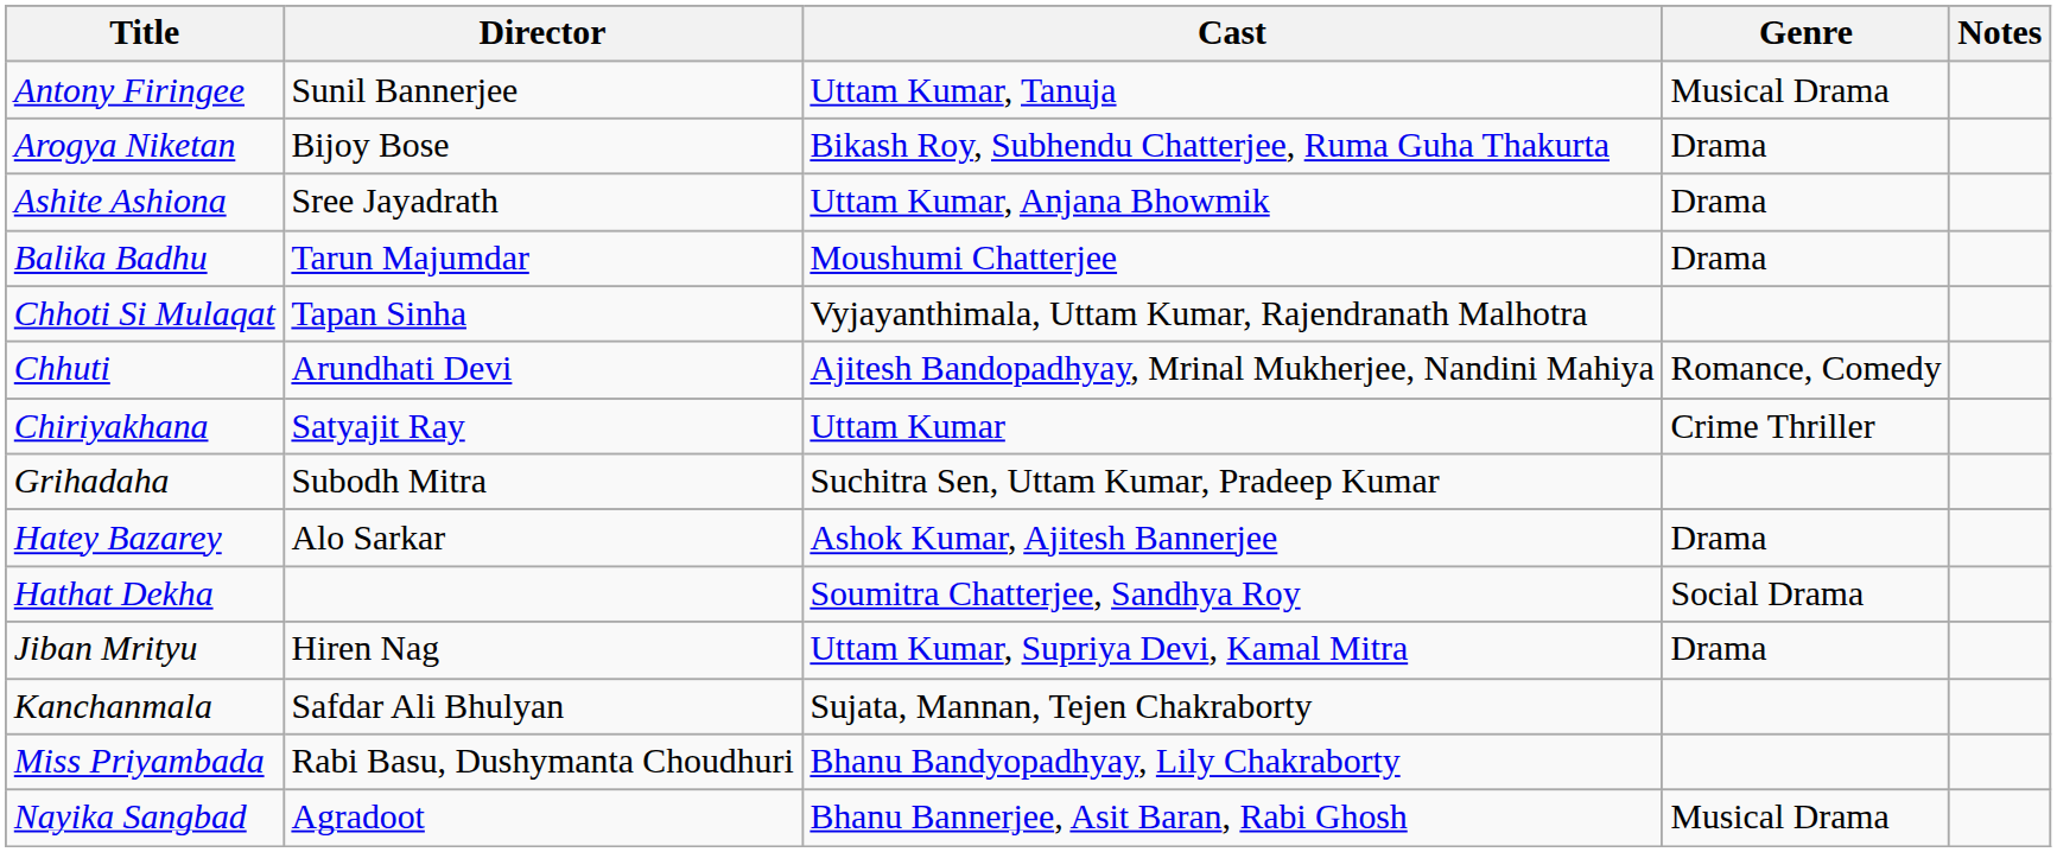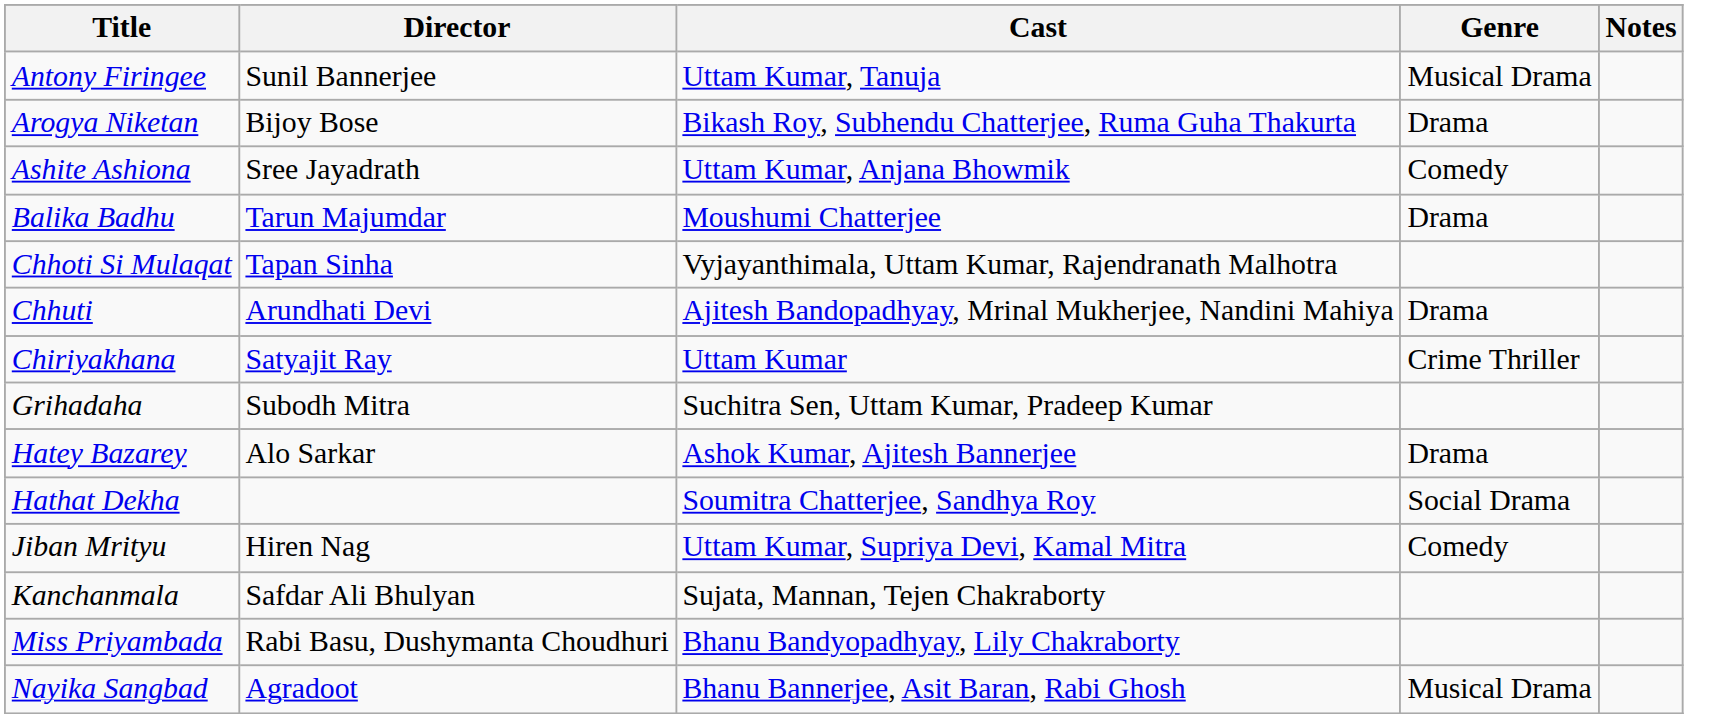 <table class="wikitable sortable" border="0">
 <tr>
 <th>Title</th>
 <th>Director</th>
 <th>Cast</th>
 <th>Genre</th>
 <th>Notes</th>
 </tr>
 <tr>
 <td><em><a href='#'>Antony Firingee</a></em></td>
 <td>Sunil Bannerjee</td>
 <td><a href='#'>Uttam Kumar</a>, <a href='#'>Tanuja</a></td>
 <td>Musical Drama</td>
 <td></td>
 </tr>
 <tr>
 <td><em><a href='#'>Arogya Niketan</a></em></td>
 <td>Bijoy Bose</td>
 <td><a href='#'>Bikash Roy</a>, <a href='#'>Subhendu Chatterjee</a>, <a href='#'>Ruma Guha Thakurta</a></td>
 <td>Drama</td>
 <td></td>
 </tr>
 <tr>
 <td><em><a href='#'>Ashite Ashiona</a></em></td>
 <td>Sree Jayadrath</td>
 <td><a href='#'>Uttam Kumar</a>, <a href='#'>Anjana Bhowmik</a></td>
-<td>Drama</td>
+<td>Comedy</td>
 <td></td>
 </tr>
 <tr>
 <td><em><a href='#'>Balika Badhu</a></em></td>
 <td><a href='#'>Tarun Majumdar</a></td>
 <td><a href='#'>Moushumi Chatterjee</a></td>
 <td>Drama</td>
 <td></td>
 </tr>
 <tr>
 <td><em><a href='#'>Chhoti Si Mulaqat</a></em></td>
 <td><a href='#'>Tapan Sinha</a></td>
 <td>Vyjayanthimala, Uttam Kumar, Rajendranath Malhotra</td>
 <td></td>
 <td></td>
 </tr>
 <tr>
 <td><em><a href='#'>Chhuti</a></em></td>
 <td><a href='#'>Arundhati Devi</a></td>
 <td><a href='#'>Ajitesh Bandopadhyay</a>, Mrinal Mukherjee, Nandini Mahiya</td>
-<td>Romance, Comedy</td>
+<td>Drama</td>
 <td></td>
 </tr>
 <tr>
 <td><em><a href='#'>Chiriyakhana</a></em></td>
 <td><a href='#'>Satyajit Ray</a></td>
 <td><a href='#'>Uttam Kumar</a></td>
 <td>Crime Thriller</td>
 <td></td>
 </tr>
 <tr>
 <td><em>Grihadaha</em></td>
 <td>Subodh Mitra</td>
 <td>Suchitra Sen, Uttam Kumar, Pradeep Kumar</td>
 <td></td>
 <td></td>
 </tr>
 <tr>
 <td><em><a href='#'>Hatey Bazarey</a></em></td>
 <td>Alo Sarkar</td>
 <td><a href='#'>Ashok Kumar</a>, <a href='#'>Ajitesh Bannerjee</a></td>
 <td>Drama</td>
 <td></td>
 </tr>
 <tr>
 <td><em><a href='#'>Hathat Dekha</a></em></td>
 <td></td>
 <td><a href='#'>Soumitra Chatterjee</a>, <a href='#'>Sandhya Roy</a></td>
 <td>Social Drama</td>
 <td></td>
 </tr>
 <tr>
 <td><em>Jiban Mrityu</em></td>
 <td>Hiren Nag</td>
 <td><a href='#'>Uttam Kumar</a>, <a href='#'>Supriya Devi</a>, <a href='#'>Kamal Mitra</a></td>
-<td>Drama</td>
+<td>Comedy</td>
 <td></td>
 </tr>
 <tr>
 <td><em>Kanchanmala</em></td>
 <td>Safdar Ali Bhulyan</td>
 <td>Sujata, Mannan, Tejen Chakraborty</td>
 <td></td>
 <td></td>
 </tr>
 <tr>
 <td><em><a href='#'>Miss Priyambada</a></em></td>
 <td>Rabi Basu, Dushymanta Choudhuri</td>
 <td><a href='#'>Bhanu Bandyopadhyay</a>, <a href='#'>Lily Chakraborty</a></td>
 <td></td>
 <td></td>
 </tr>
 <tr>
 <td><em><a href='#'>Nayika Sangbad</a></em></td>
 <td><a href='#'>Agradoot</a></td>
 <td><a href='#'>Bhanu Bannerjee</a>, <a href='#'>Asit Baran</a>, <a href='#'>Rabi Ghosh</a></td>
 <td>Musical Drama</td>
 <td></td>
 </tr>
 <tr>
 </tr>
 </table>
